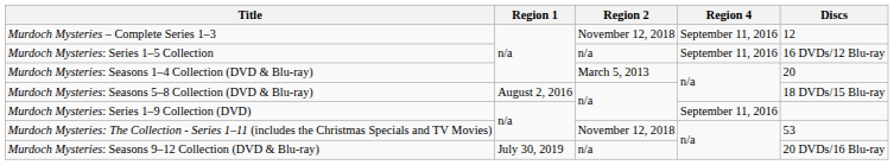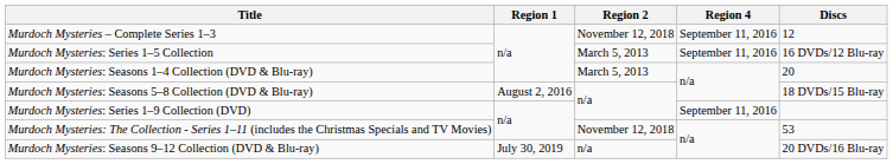 <table class="wikitable">
 <tr>
 <th>Title</th>
 <th>Region 1</th>
 <th>Region 2</th>
 <th>Region 4</th>
 <th>Discs</th>
 </tr>
 <tr>
 <td><em>Murdoch Mysteries</em> – Complete Series 1–3</td>
 <td rowspan="3">n/a</td>
 <td>November 12, 2018</td>
 <td>September 11, 2016</td>
 <td>12</td>
 </tr>
 <tr>
 <td><em>Murdoch Mysteries</em>: Series 1–5 Collection</td>
-<td>n/a</td>
+<td>March 5, 2013</td>
 <td>September 11, 2016</td>
 <td>16 DVDs/12 Blu-ray</td>
 </tr>
 <tr>
 <td><em>Murdoch Mysteries</em>: Seasons 1–4 Collection (DVD & Blu-ray)</td>
 <td>March 5, 2013</td>
 <td rowspan="2">n/a</td>
 <td>20</td>
 </tr>
 <tr>
 <td><em>Murdoch Mysteries</em>: Seasons 5–8 Collection (DVD & Blu-ray)</td>
 <td>August 2, 2016</td>
 <td rowspan="2">n/a</td>
 <td>18 DVDs/15 Blu-ray</td>
 </tr>
 <tr>
 <td><em>Murdoch Mysteries</em>: Series 1–9 Collection (DVD)</td>
 <td rowspan="2">n/a</td>
 <td>September 11, 2016</td>
 <td></td>
 </tr>
 <tr>
 <td><em>Murdoch Mysteries: The Collection - Series 1–11</em> (includes the Christmas Specials and TV Movies)</td>
 <td>November 12, 2018</td>
 <td rowspan="2">n/a</td>
 <td>53</td>
 </tr>
 <tr>
 <td><em>Murdoch Mysteries</em>: Seasons 9–12 Collection (DVD & Blu-ray)</td>
 <td>July 30, 2019</td>
 <td>n/a</td>
 <td>20 DVDs/16 Blu-ray</td>
 </tr>
 </table>
